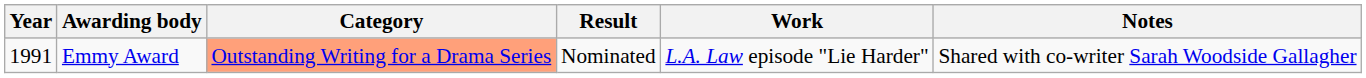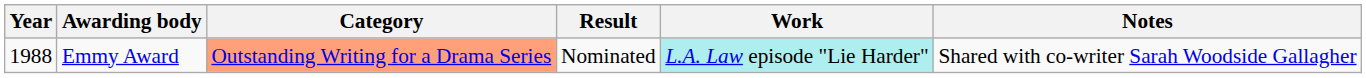 <table class="wikitable">
 <tr style="background:#ccc; text-align:center;">
 <th>Year</th>
 <th>Awarding body</th>
 <th>Category</th>
 <th>Result</th>
 <th>Work</th>
 <th>Notes</th>
 </tr>
 <tr>
-<td>1991</td>
+<td>1988</td>
 <td><a href='#'>Emmy Award</a></td>
 <td style="background: lightsalmon;"><a href='#'>Outstanding Writing for a Drama Series</a></td>
 <td>Nominated</td>
-<td><em><a href='#'>L.A. Law</a></em> episode "Lie Harder"</td>
+<td style="background: paleturquoise;"><em><a href='#'>L.A. Law</a></em> episode "Lie Harder"</td>
 <td>Shared with co-writer <a href='#'>Sarah Woodside Gallagher</a></td>
 </tr>
 </table>
